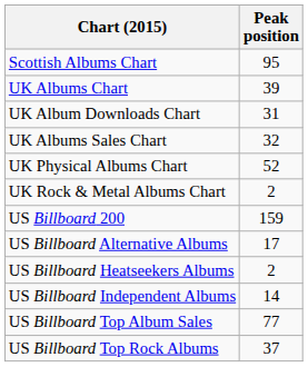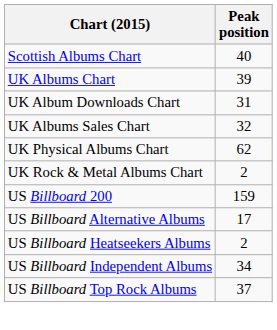 <table class="wikitable sortable">
 <tr>
 <th>Chart (2015)</th>
 <th>Peak<br>position</th>
 </tr>
 <tr>
 <td><a href='#'>Scottish Albums Chart</a></td>
-<td style="text-align:center;">95</td>
+<td style="text-align:center;">40</td>
 </tr>
 <tr>
 <td><a href='#'>UK Albums Chart</a></td>
 <td style="text-align:center;">39</td>
 </tr>
 <tr>
 <td>UK Album Downloads Chart</td>
 <td style="text-align:center;">31</td>
 </tr>
 <tr>
 <td>UK Albums Sales Chart</td>
 <td style="text-align:center;">32</td>
 </tr>
 <tr>
 <td>UK Physical Albums Chart</td>
-<td style="text-align:center;">52</td>
+<td style="text-align:center;">62</td>
 </tr>
 <tr>
 <td>UK Rock & Metal Albums Chart</td>
 <td style="text-align:center;">2</td>
 </tr>
 <tr>
 <td>US <a href='#'><em>Billboard</em> 200</a></td>
 <td style="text-align:center;">159</td>
 </tr>
 <tr>
 <td>US <em>Billboard</em> <a href='#'>Alternative Albums</a></td>
 <td style="text-align:center;">17</td>
 </tr>
 <tr>
 <td>US <em>Billboard</em> <a href='#'>Heatseekers Albums</a></td>
 <td style="text-align:center;">2</td>
 </tr>
 <tr>
 <td>US <em>Billboard</em> <a href='#'>Independent Albums</a></td>
-<td style="text-align:center;">14</td>
-</tr>
-<tr>
-<td>US <em>Billboard</em> <a href='#'>Top Album Sales</a></td>
-<td style="text-align:center;">77</td>
+<td style="text-align:center;">34</td>
 </tr>
 <tr>
 <td>US <em>Billboard</em> <a href='#'>Top Rock Albums</a></td>
 <td style="text-align:center;">37</td>
 </tr>
 </table>
